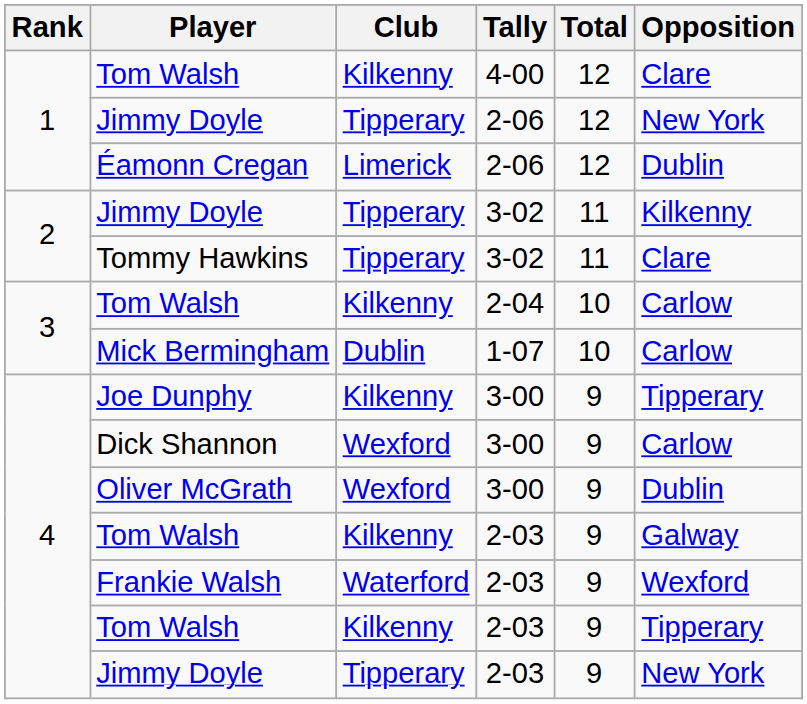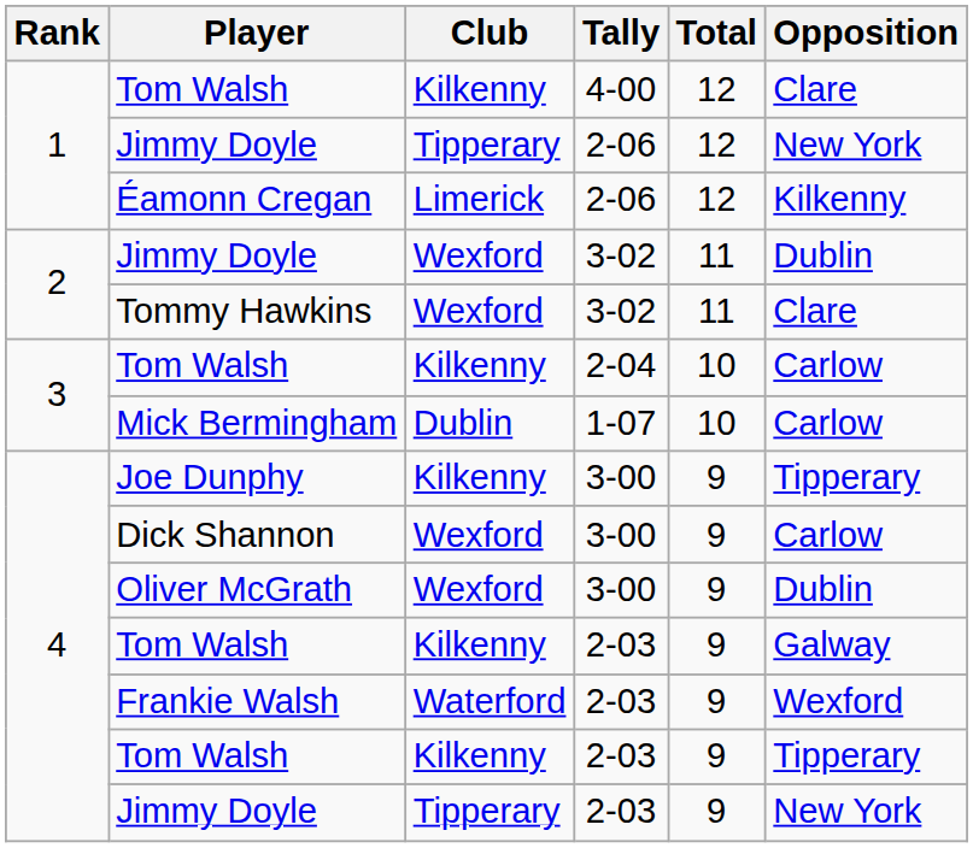 <table class="wikitable">
 <tr>
 <th>Rank</th>
 <th>Player</th>
 <th>Club</th>
 <th>Tally</th>
 <th>Total</th>
 <th>Opposition</th>
 </tr>
 <tr>
 <td rowspan="3" style="text-align:center;">1</td>
 <td><a href='#'>Tom Walsh</a></td>
 <td><a href='#'>Kilkenny</a></td>
 <td align=center>4-00</td>
 <td align=center>12</td>
 <td><a href='#'>Clare</a></td>
 </tr>
 <tr>
 <td><a href='#'>Jimmy Doyle</a></td>
 <td><a href='#'>Tipperary</a></td>
 <td align=center>2-06</td>
 <td align=center>12</td>
 <td><a href='#'>New York</a></td>
 </tr>
 <tr>
 <td><a href='#'>Éamonn Cregan</a></td>
 <td><a href='#'>Limerick</a></td>
 <td align=center>2-06</td>
 <td align=center>12</td>
-<td><a href='#'>Dublin</a></td>
+<td><a href='#'>Kilkenny</a></td>
 </tr>
 <tr>
 <td rowspan="2" style="text-align:center;">2</td>
 <td><a href='#'>Jimmy Doyle</a></td>
-<td><a href='#'>Tipperary</a></td>
+<td><a href='#'>Wexford</a></td>
 <td align=center>3-02</td>
 <td align=center>11</td>
-<td><a href='#'>Kilkenny</a></td>
+<td><a href='#'>Dublin</a></td>
 </tr>
 <tr>
 <td>Tommy Hawkins</td>
-<td><a href='#'>Tipperary</a></td>
+<td><a href='#'>Wexford</a></td>
 <td align=center>3-02</td>
 <td align=center>11</td>
 <td><a href='#'>Clare</a></td>
 </tr>
 <tr>
 <td rowspan="2" style="text-align:center;">3</td>
 <td><a href='#'>Tom Walsh</a></td>
 <td><a href='#'>Kilkenny</a></td>
 <td align=center>2-04</td>
 <td align=center>10</td>
 <td><a href='#'>Carlow</a></td>
 </tr>
 <tr>
 <td><a href='#'>Mick Bermingham</a></td>
 <td><a href='#'>Dublin</a></td>
 <td align=center>1-07</td>
 <td align=center>10</td>
 <td><a href='#'>Carlow</a></td>
 </tr>
 <tr>
 <td rowspan="7" style="text-align:center;">4</td>
 <td><a href='#'>Joe Dunphy</a></td>
 <td><a href='#'>Kilkenny</a></td>
 <td align=center>3-00</td>
 <td align=center>9</td>
 <td><a href='#'>Tipperary</a></td>
 </tr>
 <tr>
 <td>Dick Shannon</td>
 <td><a href='#'>Wexford</a></td>
 <td align=center>3-00</td>
 <td align=center>9</td>
 <td><a href='#'>Carlow</a></td>
 </tr>
 <tr>
 <td><a href='#'>Oliver McGrath</a></td>
 <td><a href='#'>Wexford</a></td>
 <td align=center>3-00</td>
 <td align=center>9</td>
 <td><a href='#'>Dublin</a></td>
 </tr>
 <tr>
 <td><a href='#'>Tom Walsh</a></td>
 <td><a href='#'>Kilkenny</a></td>
 <td align=center>2-03</td>
 <td align=center>9</td>
 <td><a href='#'>Galway</a></td>
 </tr>
 <tr>
 <td><a href='#'>Frankie Walsh</a></td>
 <td><a href='#'>Waterford</a></td>
 <td align=center>2-03</td>
 <td align=center>9</td>
 <td><a href='#'>Wexford</a></td>
 </tr>
 <tr>
 <td><a href='#'>Tom Walsh</a></td>
 <td><a href='#'>Kilkenny</a></td>
 <td align=center>2-03</td>
 <td align=center>9</td>
 <td><a href='#'>Tipperary</a></td>
 </tr>
 <tr>
 <td><a href='#'>Jimmy Doyle</a></td>
 <td><a href='#'>Tipperary</a></td>
 <td align=center>2-03</td>
 <td align=center>9</td>
 <td><a href='#'>New York</a></td>
 </tr>
 </table>
